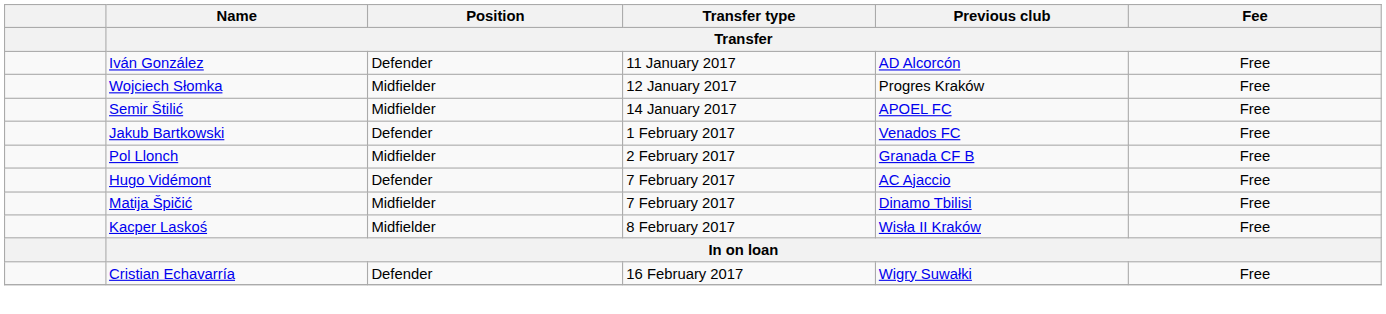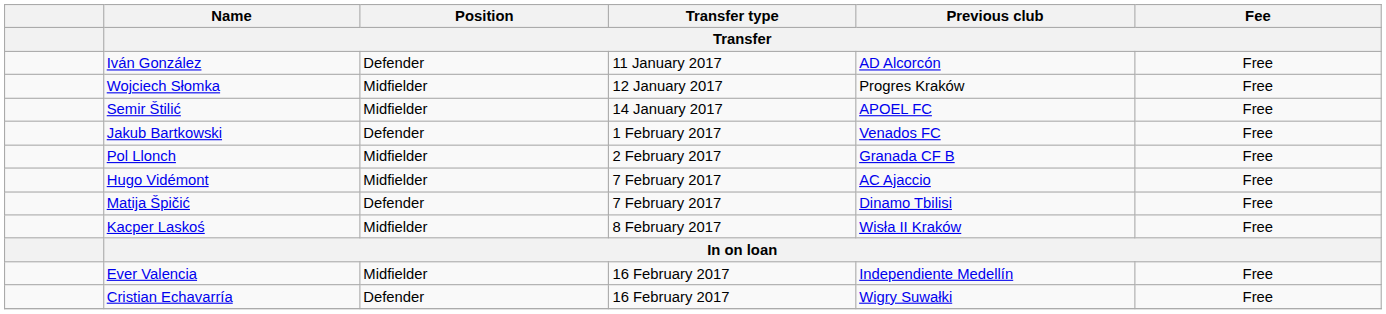 <table class="wikitable" style="width:100%; font-size:85%;">
 <tr>
 <th width="2%"></th>
 <th width="5%">Name</th>
 <th width="5%">Position</th>
 <th width="5%">Transfer type</th>
 <th width="5%">Previous club</th>
 <th width="5%">Fee</th>
 </tr>
 <tr>
 <th></th>
 <th colspan="5" align="center">Transfer</th>
 </tr>
 <tr>
 <td align=center></td>
 <td align=left> <a href='#'>Iván González</a></td>
 <td align=left>Defender</td>
 <td align=left>11 January 2017</td>
 <td align=left> <a href='#'>AD Alcorcón</a></td>
 <td align=center>Free</td>
 </tr>
 <tr>
 <td align=center></td>
 <td align=left> <a href='#'>Wojciech Słomka</a></td>
 <td align=left>Midfielder</td>
 <td align=left>12 January 2017</td>
 <td align=left> Progres Kraków</td>
 <td align=center>Free</td>
 </tr>
 <tr>
 <td align=center></td>
 <td align=left> <a href='#'>Semir Štilić</a></td>
 <td align=left>Midfielder</td>
 <td align=left>14 January 2017</td>
 <td align=left> <a href='#'>APOEL FC</a></td>
 <td align=center>Free</td>
 </tr>
 <tr>
 <td align=center></td>
 <td align=left> <a href='#'>Jakub Bartkowski</a></td>
 <td align=left>Defender</td>
 <td align=left>1 February 2017</td>
 <td align=left> <a href='#'>Venados FC</a></td>
 <td align=center>Free</td>
 </tr>
 <tr>
 <td align=center></td>
 <td align=left> <a href='#'>Pol Llonch</a></td>
 <td align=left>Midfielder</td>
 <td align=left>2 February 2017</td>
 <td align=left> <a href='#'>Granada CF B</a></td>
 <td align=center>Free</td>
 </tr>
 <tr>
 <td align=center></td>
 <td align=left> <a href='#'>Hugo Vidémont</a></td>
-<td align=left>Defender</td>
+<td align=left>Midfielder</td>
 <td align=left>7 February 2017</td>
 <td align=left> <a href='#'>AC Ajaccio</a></td>
 <td align=center>Free</td>
 </tr>
 <tr>
 <td align=center></td>
 <td align=left> <a href='#'>Matija Špičić</a></td>
-<td align=left>Midfielder</td>
+<td align=left>Defender</td>
 <td align=left>7 February 2017</td>
 <td align=left> <a href='#'>Dinamo Tbilisi</a></td>
 <td align=center>Free</td>
 </tr>
 <tr>
 <td align=center></td>
 <td align=left> <a href='#'>Kacper Laskoś</a></td>
 <td align=left>Midfielder</td>
 <td align=left>8 February 2017</td>
 <td align=left> <a href='#'>Wisła II Kraków</a></td>
 <td align=center>Free</td>
 </tr>
 <tr>
 <th></th>
 <th colspan="5" align="center">In on loan</th>
 </tr>
 <tr>
 <td align=center></td>
+<td align=left> <a href='#'>Ever Valencia</a></td>
+<td align=left>Midfielder</td>
+<td align=left>16 February 2017</td>
+<td align=left> <a href='#'>Independiente Medellín</a></td>
+<td align=center>Free</td>
+</tr>
+<tr>
+<td align=center></td>
 <td align=left> <a href='#'>Cristian Echavarría</a></td>
 <td align=left>Defender</td>
 <td align=left>16 February 2017</td>
 <td align=left> <a href='#'>Wigry Suwałki</a></td>
 <td align=center>Free</td>
 </tr>
 <tr>
 </tr>
 </table>
